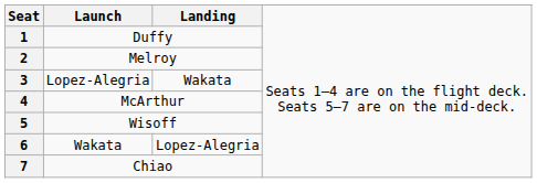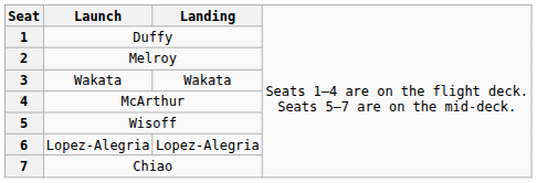 <table class="wikitable" style="text-align:center">
 <tr>
 <th>Seat</th>
 <th>Launch</th>
 <th>Landing</th>
 <td rowspan=8><br>Seats 1–4 are on the flight deck.<br>Seats 5–7 are on the mid-deck.</td>
 </tr>
 <tr>
 <th>1</th>
 <td colspan=2>Duffy</td>
 </tr>
 <tr>
 <th>2</th>
 <td colspan=2>Melroy</td>
 </tr>
 <tr>
 <th>3</th>
-<td>Lopez-Alegria</td>
+<td>Wakata</td>
 <td>Wakata</td>
 </tr>
 <tr>
 <th>4</th>
 <td colspan=2>McArthur</td>
 </tr>
 <tr>
 <th>5</th>
 <td colspan=2>Wisoff</td>
 </tr>
 <tr>
 <th>6</th>
-<td>Wakata</td>
+<td>Lopez-Alegria</td>
 <td>Lopez-Alegria</td>
 </tr>
 <tr>
 <th>7</th>
 <td colspan=2>Chiao</td>
 </tr>
 </table>
